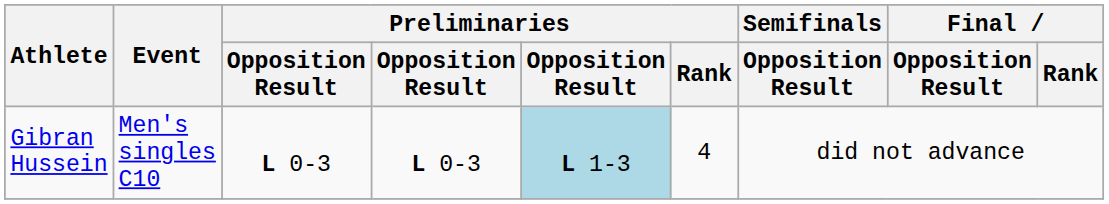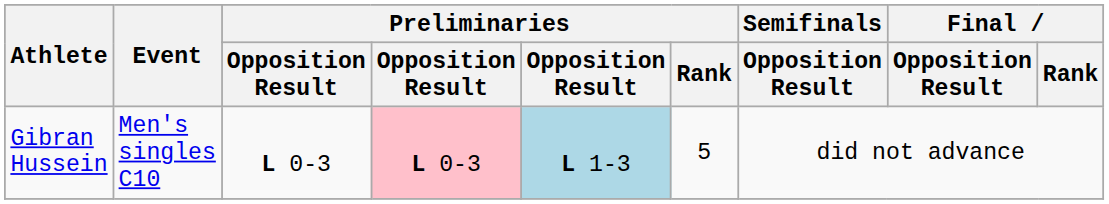 <table class=wikitable style>
 <tr>
 <th rowspan="2">Athlete</th>
 <th rowspan="2">Event</th>
 <th colspan="4">Preliminaries</th>
 <th>Semifinals</th>
 <th colspan="2">Final / </th>
 </tr>
 <tr>
 <th>Opposition<br>Result</th>
 <th>Opposition<br>Result</th>
 <th>Opposition<br>Result</th>
 <th>Rank</th>
 <th>Opposition<br>Result</th>
 <th>Opposition<br>Result</th>
 <th>Rank</th>
 </tr>
 <tr>
 <td><a href='#'>Gibran Hussein</a></td>
 <td><a href='#'>Men's singles C10</a></td>
 <td align="center"><br><strong>L</strong> 0-3</td>
-<td align="center"><br><strong>L</strong> 0-3</td>
+<td align="center" style="background: pink;"><br><strong>L</strong> 0-3</td>
 <td align="center" style="background: lightblue;"><br><strong>L</strong> 1-3</td>
-<td align="center">4</td>
+<td align="center">5</td>
 <td align="center" colspan=3>did not advance</td>
 </tr>
 </table>
